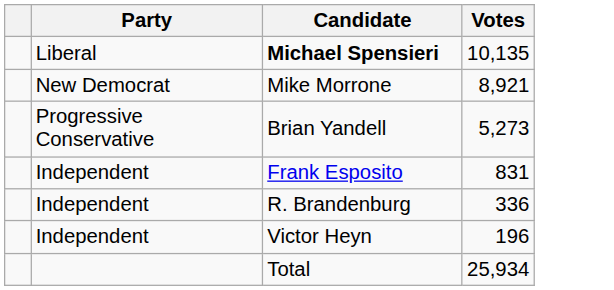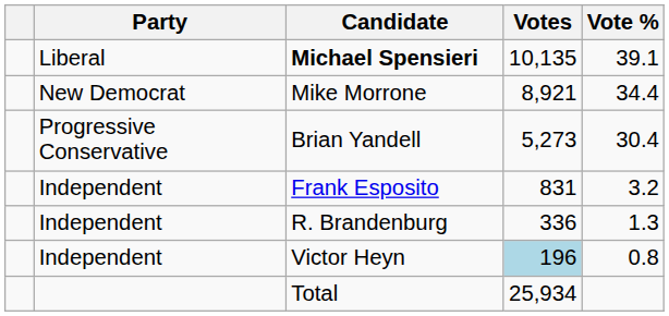 <table class="wikitable">
 <tr>
 <th></th>
 <th scope="col" width="175">Party</th>
 <th scope="col" width="150">Candidate</th>
 <th>Votes</th>
+<th>Vote %</th>
 </tr>
 <tr>
 <td>   </td>
 <td>Liberal</td>
 <td><strong>Michael Spensieri</strong></td>
 <td align=right>10,135</td>
+<td align=right>39.1</td>
 </tr>
 <tr |>
 <td>   </td>
 <td>New Democrat</td>
 <td>Mike Morrone</td>
 <td align=right>8,921</td>
+<td align=right>34.4</td>
 </tr>
 <tr |>
 <td>   </td>
 <td>Progressive Conservative</td>
 <td>Brian Yandell</td>
 <td align=right>5,273</td>
+<td align=right>30.4</td>
 </tr>
 <tr |>
 <td>   </td>
 <td>Independent</td>
 <td><a href='#'>Frank Esposito</a></td>
 <td align=right>831</td>
+<td align=right>3.2</td>
 </tr>
 <tr |>
 <td>   </td>
 <td>Independent</td>
 <td>R. Brandenburg</td>
 <td align=right>336</td>
+<td align=right>1.3<br></td>
 </tr>
 <tr |>
 <td>   </td>
 <td>Independent</td>
 <td>Victor Heyn</td>
-<td align=right>196</td>
+<td align=right style="background: lightblue;">196</td>
+<td align=right>0.8</td>
 </tr>
 <tr |>
 <td></td>
 <td></td>
 <td>Total</td>
 <td align=right>25,934</td>
+<td></td>
 </tr>
 </table>
